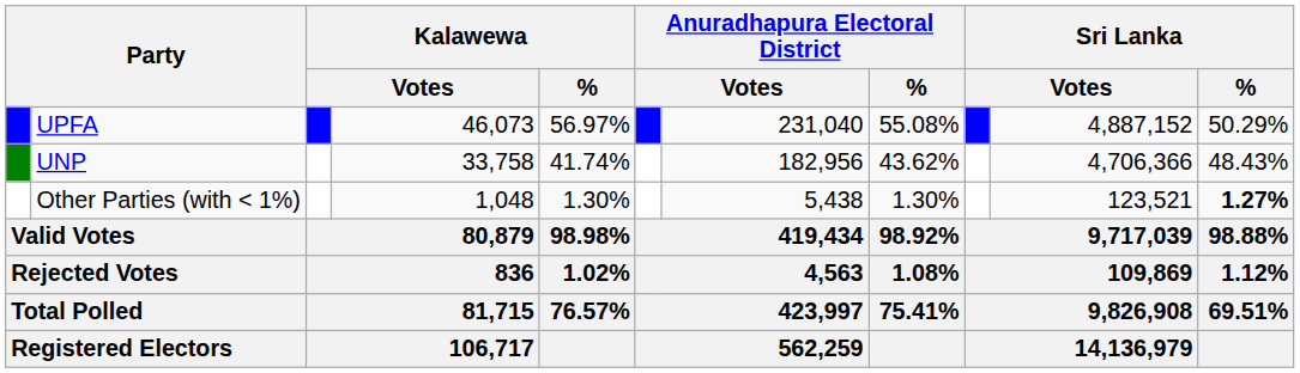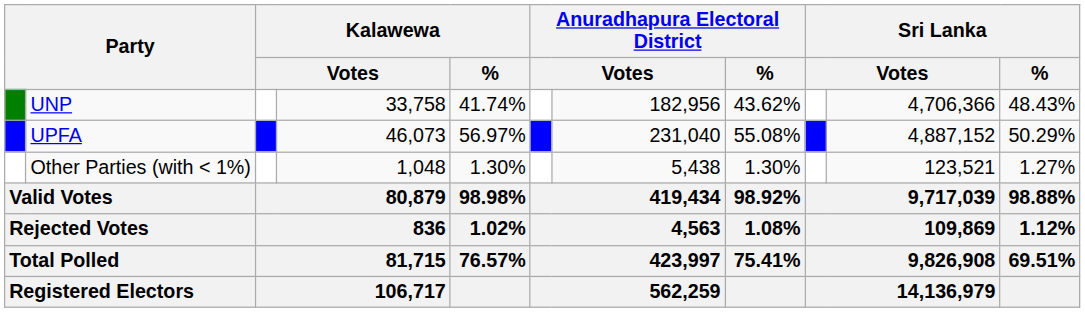 <table class="wikitable">
 <tr>
 <th colspan="2" width="144px"rowspan="2">Party</th>
 <th colspan="3" width="216px">Kalawewa</th>
 <th colspan="3" width="216px"><a href='#'>Anuradhapura Electoral District</a></th>
 <th colspan="3" width="216px">Sri Lanka</th>
 </tr>
 <tr>
 <th colspan="2" width="144px">Votes</th>
 <th>%</th>
 <th colspan="2" width="144px">Votes</th>
 <th>%</th>
 <th colspan="2" width="144px">Votes</th>
 <th>%</th>
 </tr>
 <tr>
+<td style="background-color:green;" width="10px"></td>
+<td style="text-align:left;"><a href='#'>UNP</a></td>
+<td style="background-color:white;" width="10px"></td>
+<td style="text-align:right;">33,758</td>
+<td style="text-align:right;">41.74%</td>
+<td style="background-color:white;" width="10px"></td>
+<td style="text-align:right;">182,956</td>
+<td style="text-align:right;">43.62%</td>
+<td style="background-color:white;" width="10px"></td>
+<td style="text-align:right;">4,706,366</td>
+<td style="text-align:right;">48.43%</td>
+</tr>
+<tr>
 <td style="background-color:blue;" width="10px"></td>
 <td style="text-align:left;"><a href='#'>UPFA</a></td>
 <td style="background-color:blue;" width="10px"></td>
 <td style="text-align:right;">46,073</td>
 <td style="text-align:right;">56.97%</td>
 <td style="background-color:blue;" width="10px"></td>
 <td style="text-align:right;">231,040</td>
 <td style="text-align:right;">55.08%</td>
 <td style="background-color:blue;" width="10px"></td>
 <td style="text-align:right;">4,887,152</td>
 <td style="text-align:right;">50.29%</td>
 </tr>
 <tr>
-<td style="background-color:green;" width="10px"></td>
-<td style="text-align:left;"><a href='#'>UNP</a></td>
-<td style="background-color:white;" width="10px"></td>
-<td style="text-align:right;">33,758</td>
-<td style="text-align:right;">41.74%</td>
-<td style="background-color:white;" width="10px"></td>
-<td style="text-align:right;">182,956</td>
-<td style="text-align:right;">43.62%</td>
-<td style="background-color:white;" width="10px"></td>
-<td style="text-align:right;">4,706,366</td>
-<td style="text-align:right;">48.43%</td>
-</tr>
-<tr>
 <td style="background-color:white;" width="10px"></td>
 <td style="text-align:left;">Other Parties (with < 1%)</td>
 <td style="background-color:white;" width="10px"></td>
 <td style="text-align:right;">1,048</td>
 <td style="text-align:right;">1.30%</td>
 <td style="background-color:white;" width="10px"></td>
 <td style="text-align:right;">5,438</td>
 <td style="text-align:right;">1.30%</td>
 <td style="background-color:white;" width="10px"></td>
 <td style="text-align:right;">123,521</td>
-<td style="text-align:right;"><strong>1.27%</strong></td>
+<td style="text-align:right;">1.27%</td>
 </tr>
 <tr>
 <th colspan="2" width="144px"style="text-align:left;">Valid Votes</th>
 <th style="text-align:right;"colspan="2" width="144px">80,879</th>
 <th style="text-align:right;">98.98%</th>
 <th style="text-align:right;"colspan="2" width="144px">419,434</th>
 <th style="text-align:right;">98.92%</th>
 <th style="text-align:right;"colspan="2" width="144px">9,717,039</th>
 <th style="text-align:right;">98.88%</th>
 </tr>
 <tr>
 <th colspan="2" width="144px"style="text-align:left;">Rejected Votes</th>
 <th style="text-align:right;"colspan="2" width="144px">836</th>
 <th style="text-align:right;">1.02%</th>
 <th style="text-align:right;"colspan="2" width="144px">4,563</th>
 <th style="text-align:right;">1.08%</th>
 <th style="text-align:right;"colspan="2" width="144px">109,869</th>
 <th style="text-align:right;">1.12%</th>
 </tr>
 <tr>
 <th colspan="2" width="144px"style="text-align:left;">Total Polled</th>
 <th style="text-align:right;"colspan="2" width="144px">81,715</th>
 <th style="text-align:right;">76.57%</th>
 <th style="text-align:right;"colspan="2" width="144px">423,997</th>
 <th style="text-align:right;">75.41%</th>
 <th style="text-align:right;"colspan="2" width="144px">9,826,908</th>
 <th style="text-align:right;">69.51%</th>
 </tr>
 <tr>
 <th colspan="2" width="144px"style="text-align:left;">Registered Electors</th>
 <th style="text-align:right;"colspan="2" width="144px">106,717</th>
 <th></th>
 <th style="text-align:right;"colspan="2" width="144px">562,259</th>
 <th></th>
 <th style="text-align:right;"colspan="2" width="144px">14,136,979</th>
 <th></th>
 </tr>
 </table>
